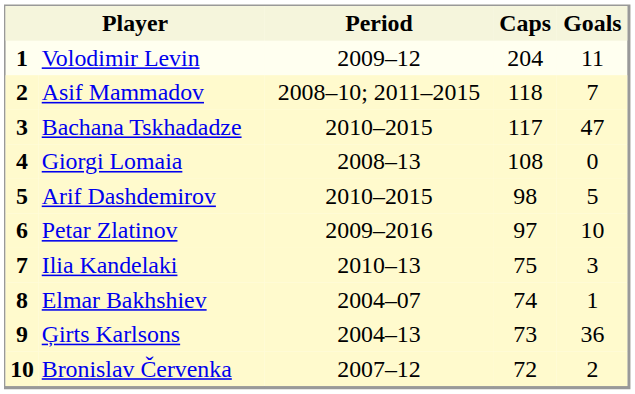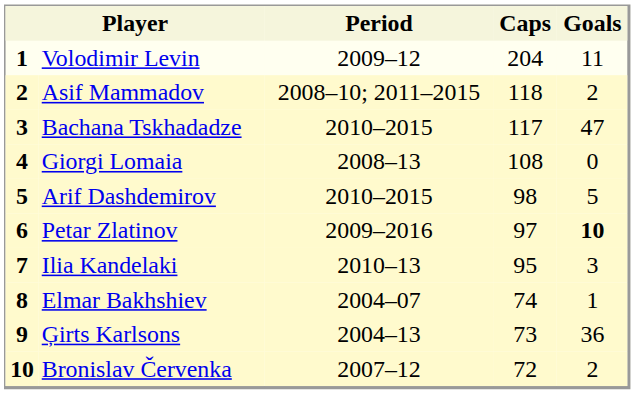 <table align="left" cellpadding="2" cellspacing="0"  style="margin: 1em 0; border: 1px solid #999; border-right-width: 2px; border-bottom-width: 2px; background-color:ivory; width:64%; font-size: 95%;">
 <tr style="background:beige;">
 </tr>
 <tr style="background:beige;">
 <th colspan="2" align="center">Player</th>
 <th align="center">Period</th>
 <th align="center">Caps</th>
 <th align="center">Goals</th>
 </tr>
 <tr>
 <th>1</th>
 <td> <a href='#'>Volodimir Levin</a></td>
 <td align="center">2009–12</td>
 <td align="center">204</td>
 <td align="center">11</td>
 </tr>
 <tr style="background:lemonchiffon;">
 <th>2</th>
 <td> <a href='#'>Asif Mammadov</a></td>
 <td align="center">2008–10; 2011–2015</td>
 <td align="center">118</td>
-<td align="center">7</td>
+<td align="center">2</td>
 </tr>
 <tr style="background:lemonchiffon;"|>
 <th>3</th>
 <td> <a href='#'>Bachana Tskhadadze</a></td>
 <td align="center">2010–2015</td>
 <td align="center">117</td>
 <td align="center">47</td>
 </tr>
 <tr style="background:lemonchiffon;">
 <th>4</th>
 <td> <a href='#'>Giorgi Lomaia</a></td>
 <td align="center">2008–13</td>
 <td align="center">108</td>
 <td align="center">0</td>
 </tr>
 <tr style="background:lemonchiffon;">
 <th>5</th>
 <td> <a href='#'>Arif Dashdemirov</a></td>
 <td align="center">2010–2015</td>
 <td align="center">98</td>
 <td align="center">5</td>
 </tr>
 <tr style="background:lemonchiffon;"|>
 <th>6</th>
 <td> <a href='#'>Petar Zlatinov</a></td>
 <td align="center">2009–2016</td>
 <td align="center">97</td>
-<td align="center">10</td>
+<td align="center"><strong>10</strong></td>
 </tr>
 <tr style="background:lemonchiffon;"|>
 <th>7</th>
 <td> <a href='#'>Ilia Kandelaki</a></td>
 <td align="center">2010–13</td>
-<td align="center">75</td>
+<td align="center">95</td>
 <td align="center">3</td>
 </tr>
 <tr style="background:lemonchiffon;">
 <th>8</th>
 <td> <a href='#'>Elmar Bakhshiev</a></td>
 <td align="center">2004–07</td>
 <td align="center">74</td>
 <td align="center">1</td>
 </tr>
 <tr style="background:lemonchiffon;"|>
 <th>9</th>
 <td> <a href='#'>Ģirts Karlsons</a></td>
 <td align="center">2004–13</td>
 <td align="center">73</td>
 <td align="center">36</td>
 </tr>
 <tr style="background:lemonchiffon;">
 <th>10</th>
 <td> <a href='#'>Bronislav Červenka</a></td>
 <td align="center">2007–12</td>
 <td align="center">72</td>
 <td align="center">2</td>
 </tr>
 </table>
